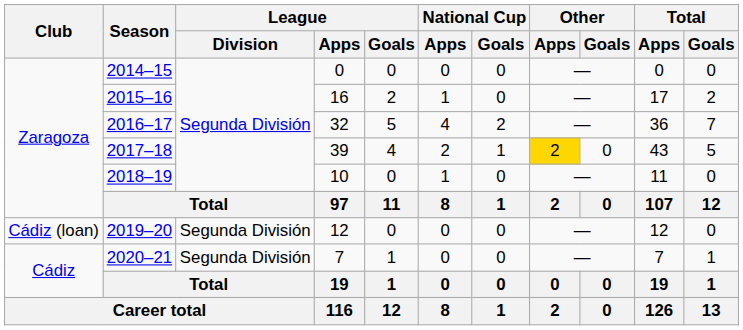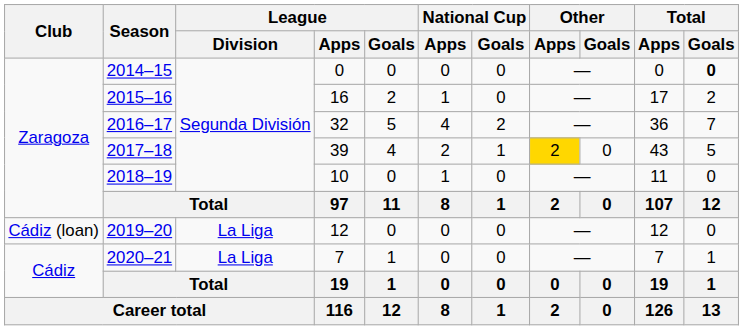 <table class="wikitable" style="text-align:center">
 <tr>
 <th rowspan="2">Club</th>
 <th rowspan="2">Season</th>
 <th colspan="3">League</th>
 <th colspan="2">National Cup</th>
 <th colspan="2">Other</th>
 <th colspan="2">Total</th>
 </tr>
 <tr>
 <th>Division</th>
 <th>Apps</th>
 <th>Goals</th>
 <th>Apps</th>
 <th>Goals</th>
 <th>Apps</th>
 <th>Goals</th>
 <th>Apps</th>
 <th>Goals</th>
 </tr>
 <tr>
 <td rowspan="6"><a href='#'>Zaragoza</a></td>
 <td><a href='#'>2014–15</a></td>
 <td rowspan="5"><a href='#'>Segunda División</a></td>
 <td>0</td>
 <td>0</td>
 <td>0</td>
 <td>0</td>
 <td colspan="2">—</td>
 <td>0</td>
-<td>0</td>
+<td><strong>0</strong></td>
 </tr>
 <tr>
 <td><a href='#'>2015–16</a></td>
 <td>16</td>
 <td>2</td>
 <td>1</td>
 <td>0</td>
 <td colspan="2">—</td>
 <td>17</td>
 <td>2</td>
 </tr>
 <tr>
 <td><a href='#'>2016–17</a></td>
 <td>32</td>
 <td>5</td>
 <td>4</td>
 <td>2</td>
 <td colspan="2">—</td>
 <td>36</td>
 <td>7</td>
 </tr>
 <tr>
 <td><a href='#'>2017–18</a></td>
 <td>39</td>
 <td>4</td>
 <td>2</td>
 <td>1</td>
 <td style="background: gold;">2</td>
 <td>0</td>
 <td>43</td>
 <td>5</td>
 </tr>
 <tr>
 <td><a href='#'>2018–19</a></td>
 <td>10</td>
 <td>0</td>
 <td>1</td>
 <td>0</td>
 <td colspan="2">—</td>
 <td>11</td>
 <td>0</td>
 </tr>
 <tr>
 <th colspan="2">Total</th>
 <th>97</th>
 <th>11</th>
 <th>8</th>
 <th>1</th>
 <th>2</th>
 <th>0</th>
 <th>107</th>
 <th>12</th>
 </tr>
 <tr>
 <td><a href='#'>Cádiz</a> (loan)</td>
 <td><a href='#'>2019–20</a></td>
-<td>Segunda División</td>
+<td><a href='#'>La Liga</a></td>
 <td>12</td>
 <td>0</td>
 <td>0</td>
 <td>0</td>
 <td colspan="2">—</td>
 <td>12</td>
 <td>0</td>
 </tr>
 <tr>
 <td rowspan="2"><a href='#'>Cádiz</a></td>
 <td><a href='#'>2020–21</a></td>
-<td>Segunda División</td>
+<td><a href='#'>La Liga</a></td>
 <td>7</td>
 <td>1</td>
 <td>0</td>
 <td>0</td>
 <td colspan="2">—</td>
 <td>7</td>
 <td>1</td>
 </tr>
 <tr>
 <th colspan="2">Total</th>
 <th>19</th>
 <th>1</th>
 <th>0</th>
 <th>0</th>
 <th>0</th>
 <th>0</th>
 <th>19</th>
 <th>1</th>
 </tr>
 <tr>
 <th colspan="3">Career total</th>
 <th>116</th>
 <th>12</th>
 <th>8</th>
 <th>1</th>
 <th>2</th>
 <th>0</th>
 <th>126</th>
 <th>13</th>
 </tr>
 </table>
